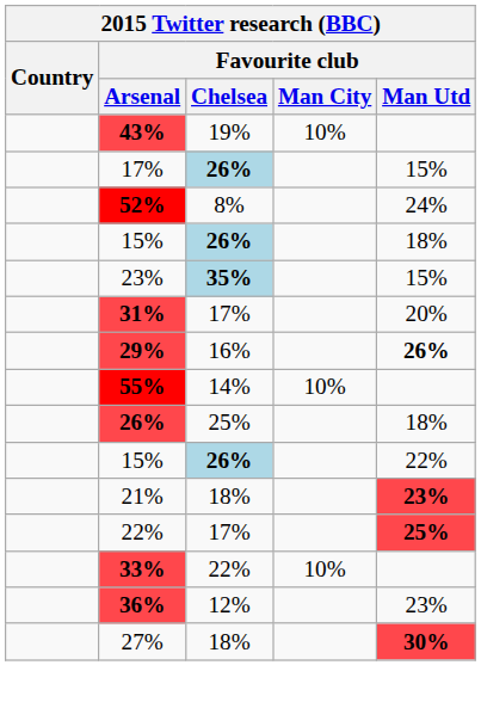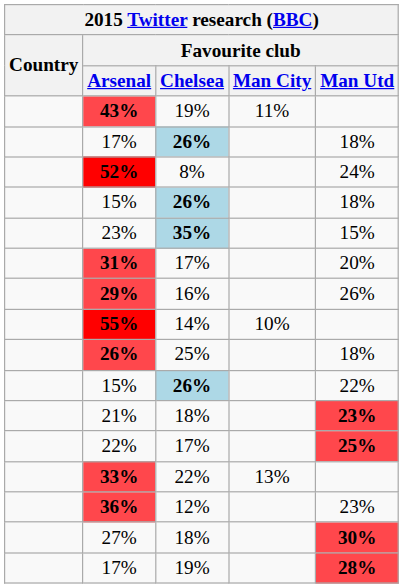 <table class="wikitable sortable" style="text-align:center">
 <tr>
 <th colspan="5">2015 <a href='#'>Twitter</a> research (<a href='#'>BBC</a>)</th>
 </tr>
 <tr>
 <th rowspan="2">Country</th>
 <th colspan="4">Favourite club</th>
 </tr>
 <tr>
 <th><a href='#'>Arsenal</a></th>
 <th><a href='#'>Chelsea</a></th>
 <th><a href='#'>Man City</a></th>
 <th><a href='#'>Man Utd</a></th>
 </tr>
 <tr>
 <td></td>
 <th style="background:#FF474C">43%</th>
 <td>19%</td>
-<td>10%</td>
+<td>11%</td>
 <td></td>
 </tr>
 <tr>
 <td></td>
 <td>17%</td>
 <th style="background:#ADD8E6">26%</th>
 <td></td>
-<td>15%</td>
+<td>18%</td>
 </tr>
 <tr>
 <td></td>
 <th style="background:#FF0000">52%</th>
 <td>8%</td>
 <td></td>
 <td>24%</td>
 </tr>
 <tr>
 <td></td>
 <td>15%</td>
 <th style="background:#ADD8E6">26%</th>
 <td></td>
 <td>18%</td>
 </tr>
 <tr>
 <td></td>
 <td>23%</td>
 <th style="background:#ADD8E6">35%</th>
 <td></td>
 <td>15%</td>
 </tr>
 <tr>
 <td></td>
 <th style="background:#FF474C">31%</th>
 <td>17%</td>
 <td></td>
 <td>20%</td>
 </tr>
 <tr>
 <td></td>
 <th style="background:#FF474C">29%</th>
 <td>16%</td>
 <td></td>
-<td><strong>26%</strong></td>
+<td>26%</td>
 </tr>
 <tr>
 <td></td>
 <th style="background:#FF0000">55%</th>
 <td>14%</td>
 <td>10%</td>
 <td></td>
 </tr>
 <tr>
 <td></td>
 <th style="background:#FF474C">26%</th>
 <td>25%</td>
 <td></td>
 <td>18%</td>
 </tr>
 <tr>
 <td></td>
 <td>15%</td>
 <th style="background:#ADD8E6">26%</th>
 <td></td>
 <td>22%</td>
 </tr>
 <tr>
 <td></td>
 <td>21%</td>
 <td>18%</td>
 <td></td>
 <th style="background:#FF474C">23%</th>
 </tr>
 <tr>
 <td></td>
 <td>22%</td>
 <td>17%</td>
 <td></td>
 <th style="background:#FF474C">25%</th>
 </tr>
 <tr>
 <td></td>
 <th style="background:#FF474C">33%</th>
 <td>22%</td>
-<td>10%</td>
+<td>13%</td>
 <td></td>
 </tr>
 <tr>
 <td></td>
 <th style="background:#FF474C">36%</th>
 <td>12%</td>
 <td></td>
 <td>23%</td>
 </tr>
 <tr>
 <td></td>
 <td>27%</td>
 <td>18%</td>
 <td></td>
 <th style="background:#FF474C">30%</th>
 </tr>
+<tr>
+<td></td>
+<td>17%</td>
+<td>19%</td>
+<td></td>
+<th style="background:#FF474C">28%</th>
+</tr>
 </table>
